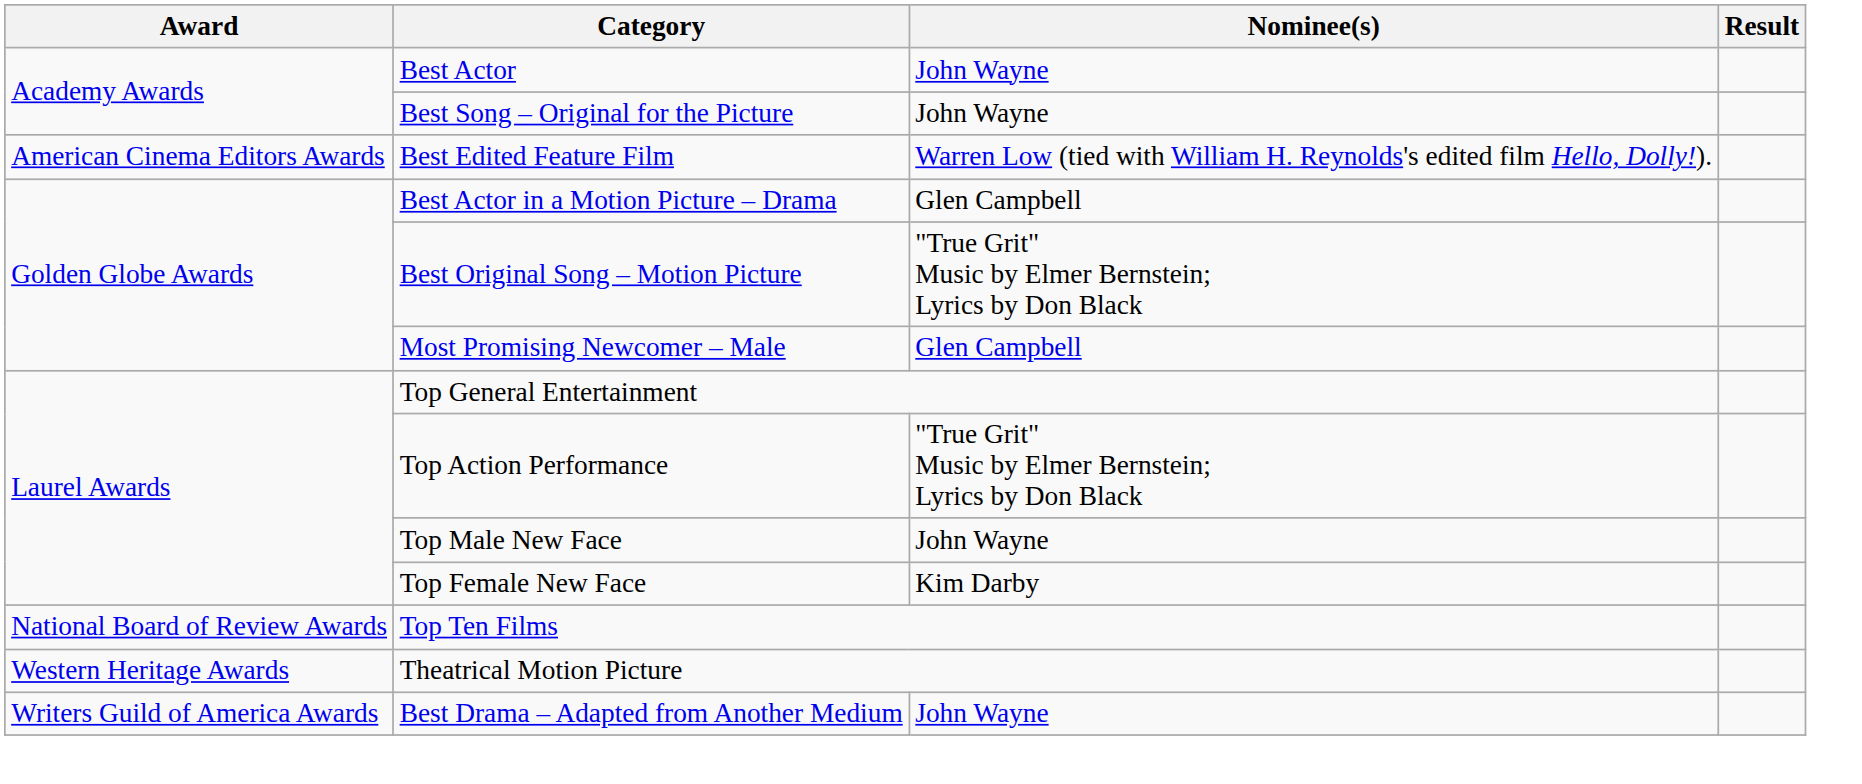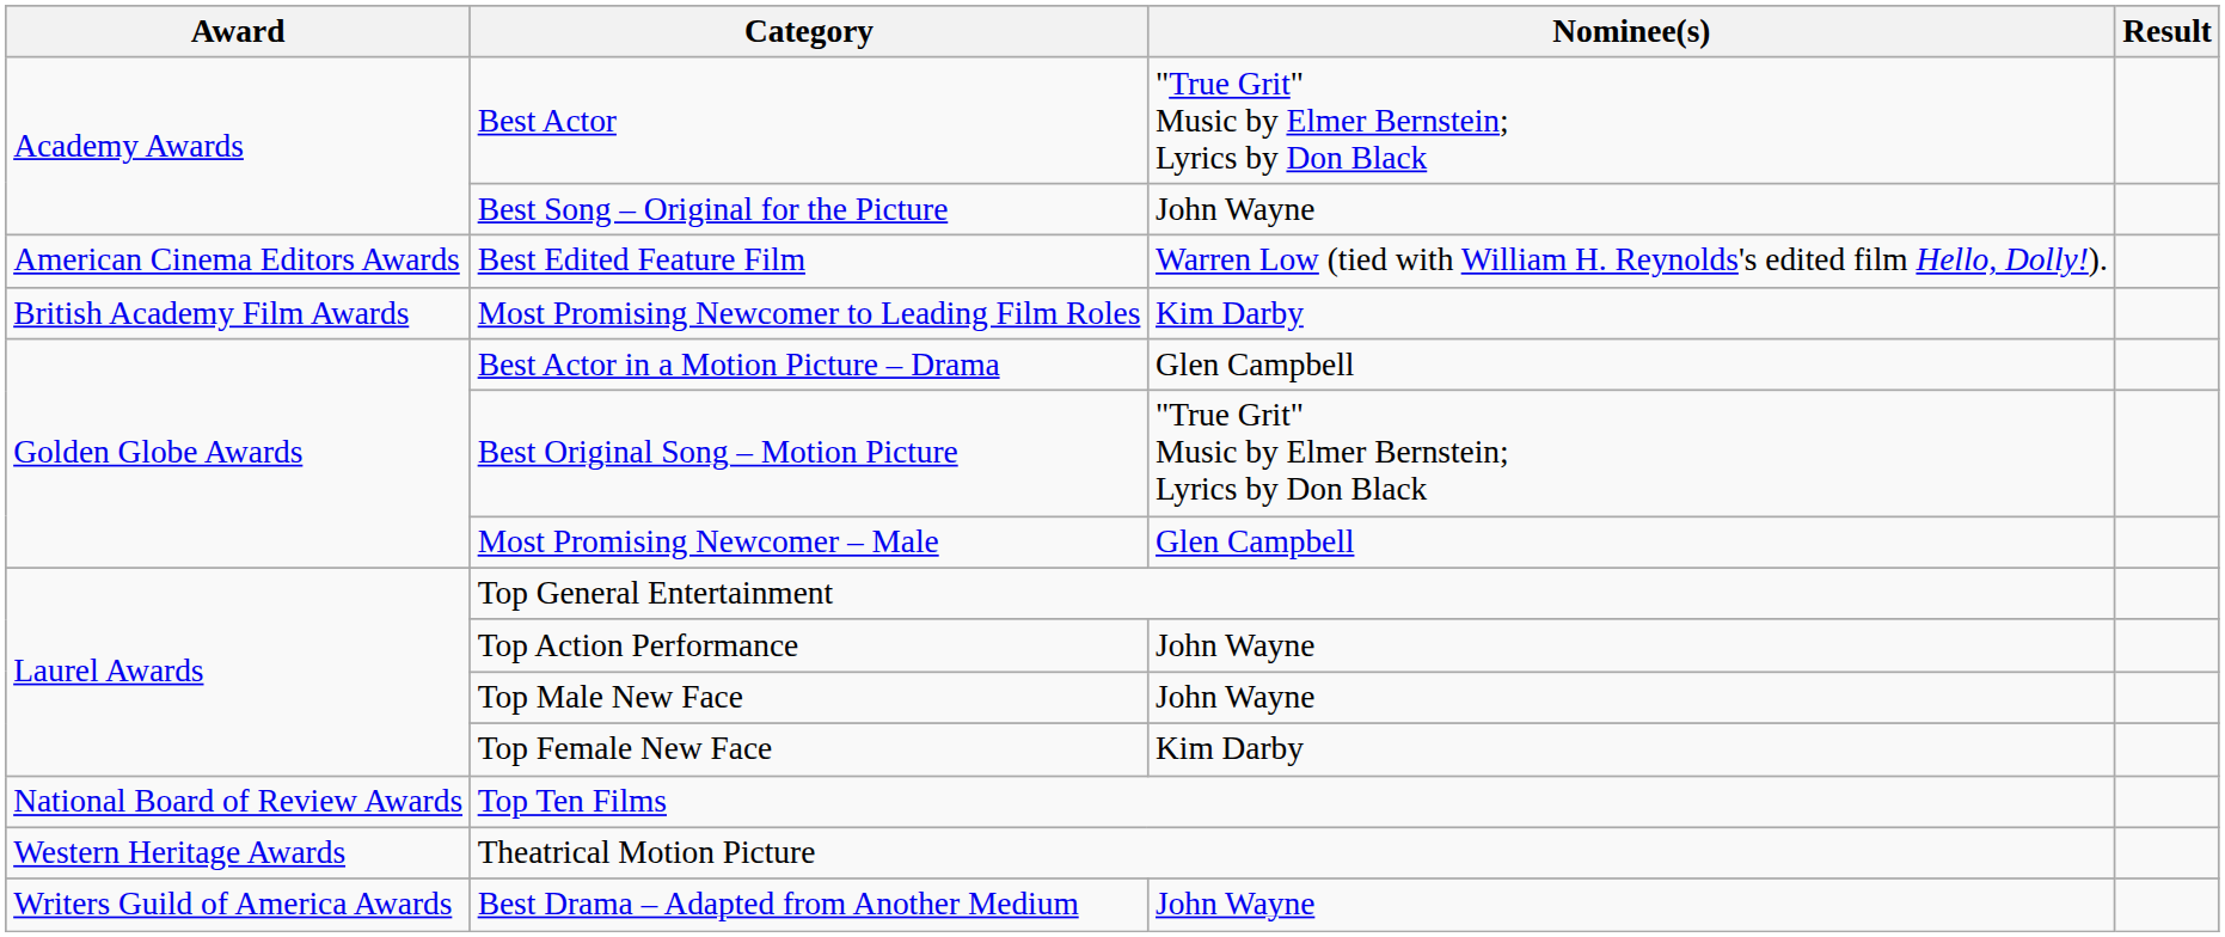 <table class="wikitable plainrowheaders">
 <tr>
 <th>Award</th>
 <th>Category</th>
 <th>Nominee(s)</th>
 <th>Result</th>
 </tr>
 <tr>
 <td rowspan="2"><a href='#'>Academy Awards</a></td>
 <td><a href='#'>Best Actor</a></td>
-<td><a href='#'>John Wayne</a></td>
+<td>"<a href='#'>True Grit</a>" <br> Music by <a href='#'>Elmer Bernstein</a>; <br> Lyrics by <a href='#'>Don Black</a></td>
 <td></td>
 </tr>
 <tr>
 <td><a href='#'>Best Song – Original for the Picture</a></td>
 <td>John Wayne</td>
 <td></td>
 </tr>
 <tr>
 <td><a href='#'>American Cinema Editors Awards</a></td>
 <td><a href='#'>Best Edited Feature Film</a></td>
 <td><a href='#'>Warren Low</a> (tied with <a href='#'>William H. Reynolds</a>'s edited film <em><a href='#'>Hello, Dolly!</a></em>).</td>
+<td></td>
+</tr>
+<tr>
+<td><a href='#'>British Academy Film Awards</a></td>
+<td><a href='#'>Most Promising Newcomer to Leading Film Roles</a></td>
+<td><a href='#'>Kim Darby</a></td>
 <td></td>
 </tr>
 <tr>
 <td rowspan="3"><a href='#'>Golden Globe Awards</a></td>
 <td><a href='#'>Best Actor in a Motion Picture – Drama</a></td>
 <td>Glen Campbell</td>
 <td></td>
 </tr>
 <tr>
 <td><a href='#'>Best Original Song – Motion Picture</a></td>
 <td>"True Grit" <br> Music by Elmer Bernstein; <br> Lyrics by Don Black</td>
 <td></td>
 </tr>
 <tr>
 <td><a href='#'>Most Promising Newcomer – Male</a></td>
 <td><a href='#'>Glen Campbell</a></td>
 <td></td>
 </tr>
 <tr>
 <td rowspan="4"><a href='#'>Laurel Awards</a></td>
 <td colspan="2">Top General Entertainment</td>
 <td></td>
 </tr>
 <tr>
 <td>Top Action Performance</td>
-<td>"True Grit" <br> Music by Elmer Bernstein; <br> Lyrics by Don Black</td>
+<td>John Wayne</td>
 <td></td>
 </tr>
 <tr>
 <td>Top Male New Face</td>
 <td>John Wayne</td>
 <td></td>
 </tr>
 <tr>
 <td>Top Female New Face</td>
 <td>Kim Darby</td>
 <td></td>
 </tr>
 <tr>
 <td><a href='#'>National Board of Review Awards</a></td>
 <td colspan="2"><a href='#'>Top Ten Films</a></td>
 <td></td>
 </tr>
 <tr>
 <td><a href='#'>Western Heritage Awards</a></td>
 <td colspan="2">Theatrical Motion Picture</td>
 <td></td>
 </tr>
 <tr>
 <td><a href='#'>Writers Guild of America Awards</a></td>
 <td><a href='#'>Best Drama – Adapted from Another Medium</a></td>
 <td><a href='#'>John Wayne</a></td>
 <td></td>
 </tr>
 </table>
